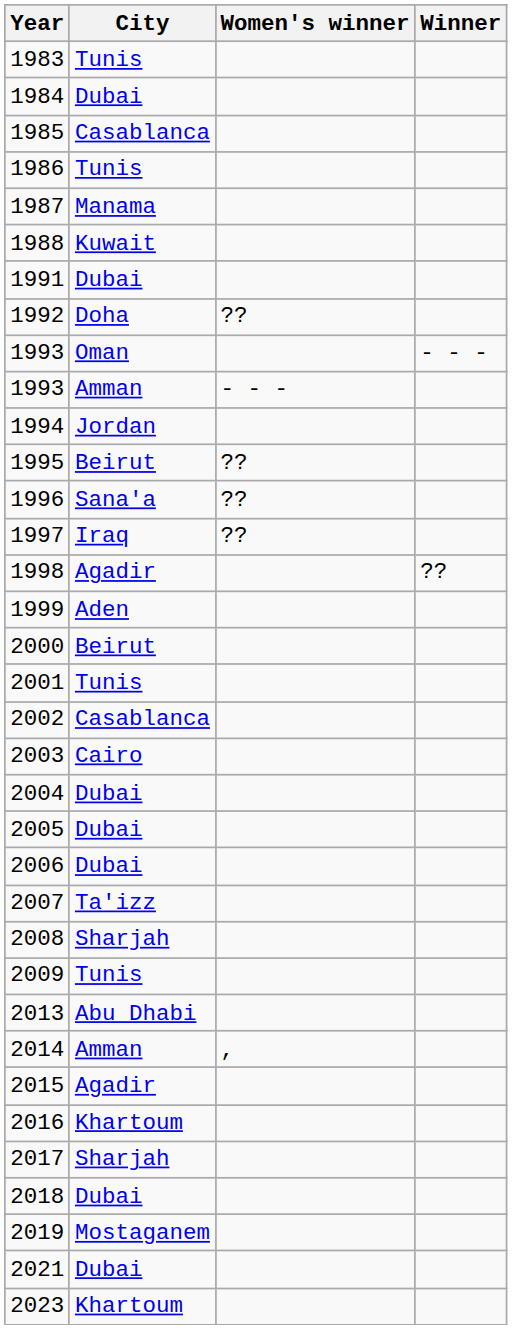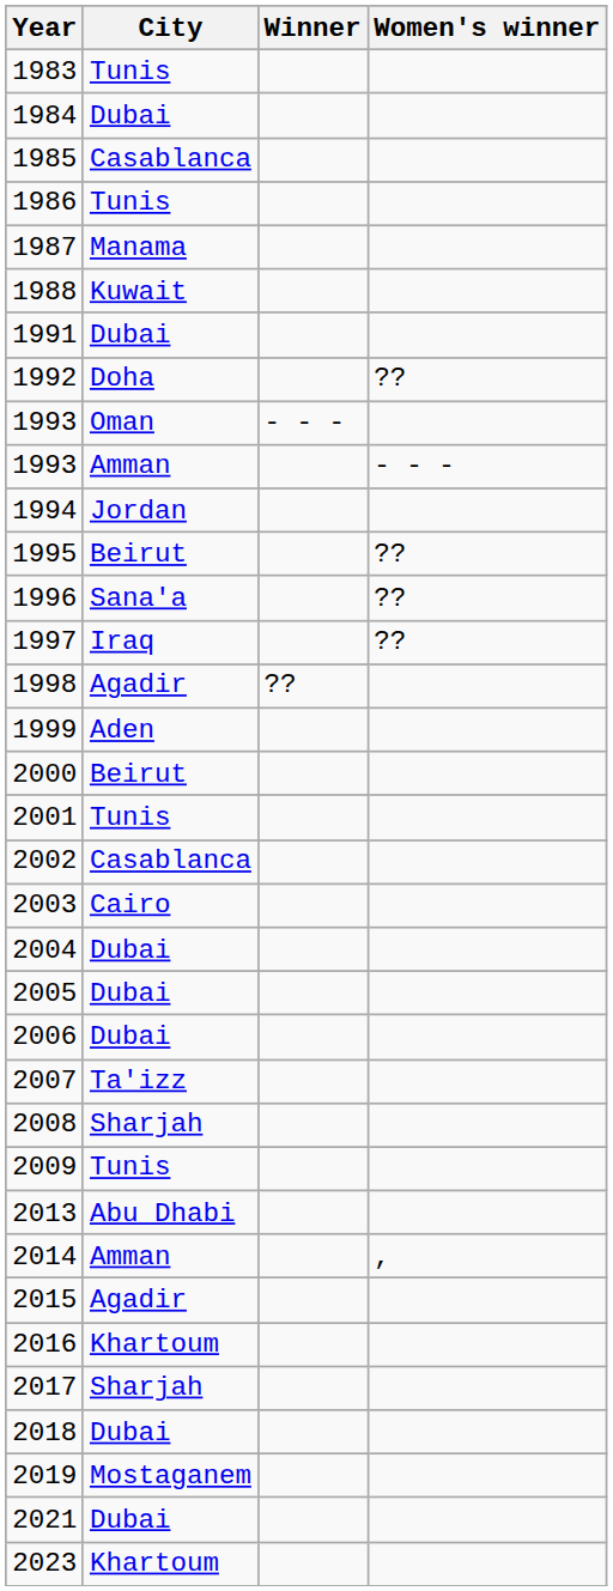 <table class="sortable wikitable">
 <tr>
 <th>Year</th>
 <th>City</th>
+<th>Winner</th>
 <th>Women's winner</th>
-<th>Winner</th>
 </tr>
 <tr>
 <td>1983</td>
 <td><a href='#'>Tunis</a></td>
 <td></td>
 <td></td>
 </tr>
 <tr>
 <td>1984</td>
 <td><a href='#'>Dubai</a></td>
 <td></td>
 <td></td>
 </tr>
 <tr>
 <td>1985</td>
 <td><a href='#'>Casablanca</a></td>
 <td></td>
 <td></td>
 </tr>
 <tr>
 <td>1986</td>
 <td><a href='#'>Tunis</a></td>
 <td></td>
 <td></td>
 </tr>
 <tr>
 <td>1987</td>
 <td><a href='#'>Manama</a></td>
 <td></td>
 <td></td>
 </tr>
 <tr>
 <td>1988</td>
 <td><a href='#'>Kuwait</a></td>
 <td></td>
 <td></td>
 </tr>
 <tr>
 <td>1991</td>
 <td><a href='#'>Dubai</a></td>
 <td></td>
 <td></td>
 </tr>
 <tr>
 <td>1992</td>
 <td><a href='#'>Doha</a></td>
+<td></td>
 <td>??</td>
+</tr>
+<tr>
+<td>1993</td>
+<td><a href='#'>Oman</a></td>
+<td>- - -</td>
 <td></td>
 </tr>
 <tr>
 <td>1993</td>
-<td><a href='#'>Oman</a></td>
+<td><a href='#'>Amman</a></td>
 <td></td>
 <td>- - -</td>
-</tr>
-<tr>
-<td>1993</td>
-<td><a href='#'>Amman</a></td>
-<td>- - -</td>
-<td></td>
 </tr>
 <tr>
 <td>1994</td>
 <td><a href='#'>Jordan</a></td>
 <td></td>
 <td></td>
 </tr>
 <tr>
 <td>1995</td>
 <td><a href='#'>Beirut</a></td>
+<td></td>
 <td>??</td>
-<td></td>
 </tr>
 <tr>
 <td>1996</td>
 <td><a href='#'>Sana'a</a></td>
+<td></td>
 <td>??</td>
-<td></td>
 </tr>
 <tr>
 <td>1997</td>
 <td><a href='#'>Iraq</a></td>
+<td></td>
 <td>??</td>
-<td></td>
 </tr>
 <tr>
 <td>1998</td>
 <td><a href='#'>Agadir</a></td>
+<td>??</td>
 <td></td>
-<td>??</td>
 </tr>
 <tr>
 <td>1999</td>
 <td><a href='#'>Aden</a></td>
 <td></td>
 <td></td>
 </tr>
 <tr>
 <td>2000</td>
 <td><a href='#'>Beirut</a></td>
 <td></td>
 <td></td>
 </tr>
 <tr>
 <td>2001</td>
 <td><a href='#'>Tunis</a></td>
 <td></td>
 <td></td>
 </tr>
 <tr>
 <td>2002</td>
 <td><a href='#'>Casablanca</a></td>
+<td> </td>
 <td></td>
-<td> </td>
 </tr>
 <tr>
 <td>2003</td>
 <td><a href='#'>Cairo</a></td>
 <td></td>
 <td></td>
 </tr>
 <tr>
 <td>2004</td>
 <td><a href='#'>Dubai</a></td>
 <td></td>
 <td></td>
 </tr>
 <tr>
 <td>2005</td>
 <td><a href='#'>Dubai</a></td>
 <td></td>
 <td></td>
 </tr>
 <tr>
 <td>2006</td>
 <td><a href='#'>Dubai</a></td>
 <td></td>
 <td></td>
 </tr>
 <tr>
 <td>2007</td>
 <td><a href='#'>Ta'izz</a></td>
 <td> </td>
 <td> </td>
 </tr>
 <tr>
 <td>2008</td>
 <td><a href='#'>Sharjah</a></td>
 <td> </td>
 <td> </td>
 </tr>
 <tr>
 <td>2009</td>
 <td><a href='#'>Tunis</a></td>
 <td> </td>
 <td> </td>
 </tr>
 <tr>
 <td>2013</td>
 <td><a href='#'>Abu Dhabi</a></td>
 <td></td>
 <td></td>
 </tr>
 <tr>
 <td>2014</td>
 <td><a href='#'>Amman</a></td>
+<td></td>
 <td>, </td>
-<td></td>
 </tr>
 <tr>
 <td>2015</td>
 <td><a href='#'>Agadir</a></td>
 <td></td>
 <td></td>
 </tr>
 <tr>
 <td>2016</td>
 <td><a href='#'>Khartoum</a></td>
 <td></td>
 <td></td>
 </tr>
 <tr>
 <td>2017</td>
 <td><a href='#'>Sharjah</a></td>
 <td></td>
 <td></td>
 </tr>
 <tr>
 <td>2018</td>
 <td><a href='#'>Dubai</a></td>
 <td></td>
 <td></td>
 </tr>
 <tr>
 <td>2019</td>
 <td><a href='#'>Mostaganem</a></td>
 <td></td>
 <td></td>
 </tr>
 <tr>
 <td>2021</td>
 <td><a href='#'>Dubai</a></td>
 <td></td>
 <td></td>
 </tr>
 <tr>
 <td>2023</td>
 <td><a href='#'>Khartoum</a></td>
 <td></td>
 <td></td>
 </tr>
 </table>
